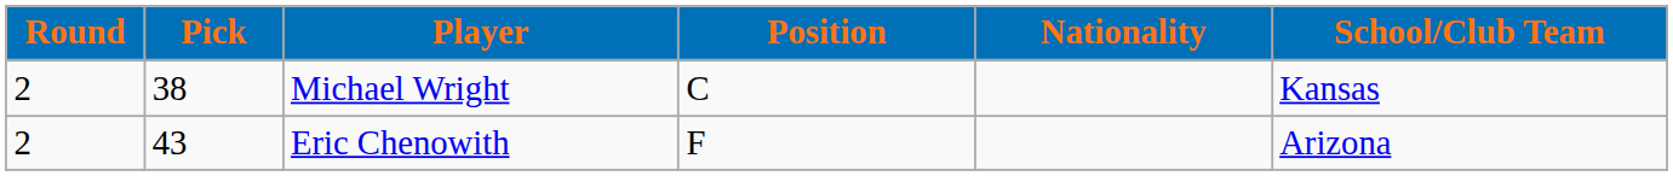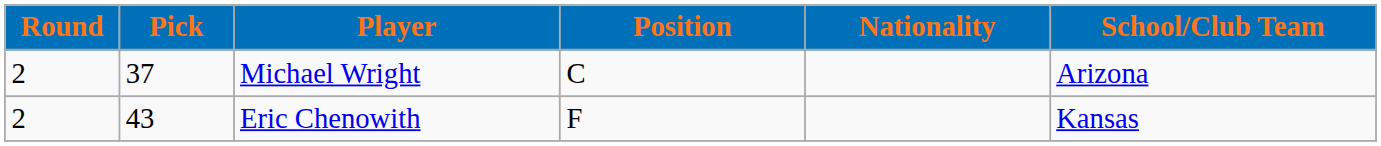 <table class="wikitable sortable sortable">
 <tr>
 <th style="background:#0070B8;color:#FF7518;" width="7%">Round</th>
 <th style="background:#0070B8;color:#FF7518;" width="7%">Pick</th>
 <th style="background:#0070B8;color:#FF7518;" width="20%">Player</th>
 <th style="background:#0070B8;color:#FF7518;" width="15%">Position</th>
 <th style="background:#0070B8;color:#FF7518;" width="15%">Nationality</th>
 <th style="background:#0070B8;color:#FF7518;" width="20%">School/Club Team</th>
 </tr>
 <tr>
 <td>2</td>
-<td>38</td>
+<td>37</td>
 <td><a href='#'>Michael Wright</a></td>
 <td>C</td>
 <td></td>
-<td><a href='#'>Kansas</a></td>
+<td><a href='#'>Arizona</a></td>
 </tr>
 <tr>
 <td>2</td>
 <td>43</td>
 <td><a href='#'>Eric Chenowith</a></td>
 <td>F</td>
 <td></td>
-<td><a href='#'>Arizona</a></td>
+<td><a href='#'>Kansas</a></td>
 </tr>
 </table>
